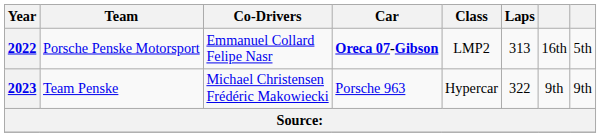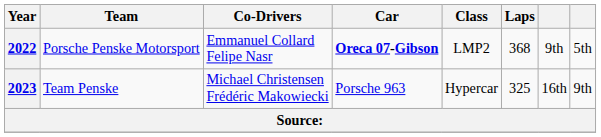 <table class="wikitable" style="text-align:center; font-size:90%">
 <tr>
 <th>Year</th>
 <th>Team</th>
 <th>Co-Drivers</th>
 <th>Car</th>
 <th>Class</th>
 <th>Laps</th>
 <th></th>
 <th></th>
 </tr>
 <tr>
 <th><a href='#'>2022</a></th>
 <td align="left"> <a href='#'>Porsche Penske Motorsport</a></td>
 <td align="left"> <a href='#'>Emmanuel Collard</a><br> <a href='#'>Felipe Nasr</a></td>
 <td align="left"><strong><a href='#'>Oreca 07</a>-<a href='#'>Gibson</a></strong></td>
 <td>LMP2</td>
-<td>313</td>
-<td>16th</td>
+<td>368</td>
+<td>9th</td>
 <td>5th</td>
 </tr>
 <tr>
 <th><a href='#'>2023</a></th>
 <td align="left"> <a href='#'>Team Penske</a></td>
 <td align="left"> <a href='#'>Michael Christensen</a><br> <a href='#'>Frédéric Makowiecki</a></td>
 <td align="left"><a href='#'>Porsche 963</a></td>
 <td>Hypercar</td>
-<td>322</td>
-<td>9th</td>
+<td>325</td>
+<td>16th</td>
 <td>9th</td>
 </tr>
 <tr>
 <th colspan="8">Source:</th>
 </tr>
 <tr>
 </tr>
 </table>
